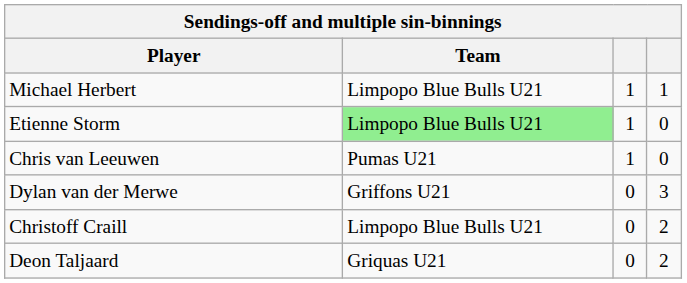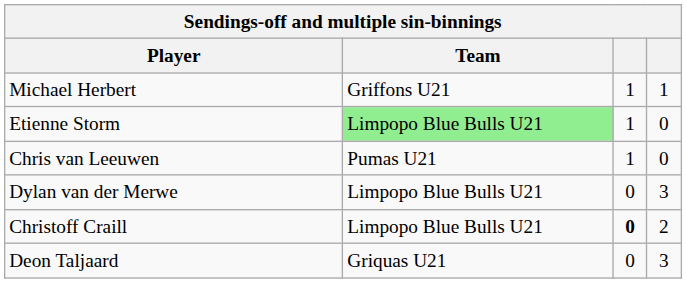 <table class="wikitable collapsible sortable" style="text-align:center; line-height:130%; font-size:90%; width:40%;">
 <tr>
 <th colspan="100%">Sendings-off and multiple sin-binnings</th>
 </tr>
 <tr>
 <th style="width:50%;">Player</th>
 <th style="width:40%;">Team</th>
 <th style="width:5%;"></th>
 <th style="width:5%;"><br></th>
 </tr>
 <tr>
 <td style="text-align:left;">Michael Herbert</td>
-<td style="text-align:left;">Limpopo Blue Bulls U21</td>
+<td style="text-align:left;">Griffons U21</td>
 <td>1</td>
 <td>1</td>
 </tr>
 <tr>
 <td style="text-align:left;">Etienne Storm</td>
 <td style="background: lightgreen; text-align:left;">Limpopo Blue Bulls U21</td>
 <td>1</td>
 <td>0</td>
 </tr>
 <tr>
 <td style="text-align:left;">Chris van Leeuwen</td>
 <td style="text-align:left;">Pumas U21</td>
 <td>1</td>
 <td>0</td>
 </tr>
 <tr>
 <td style="text-align:left;">Dylan van der Merwe</td>
-<td style="text-align:left;">Griffons U21</td>
+<td style="text-align:left;">Limpopo Blue Bulls U21</td>
 <td>0</td>
 <td>3</td>
 </tr>
 <tr>
 <td style="text-align:left;">Christoff Craill</td>
 <td style="text-align:left;">Limpopo Blue Bulls U21</td>
-<td>0</td>
+<td><strong>0</strong></td>
 <td>2</td>
 </tr>
 <tr>
 <td style="text-align:left;">Deon Taljaard</td>
 <td style="text-align:left;">Griquas U21</td>
 <td>0</td>
-<td>2</td>
+<td>3</td>
 </tr>
 </table>
